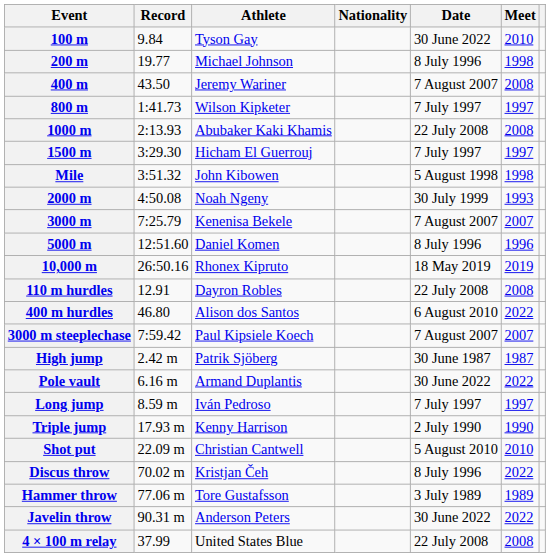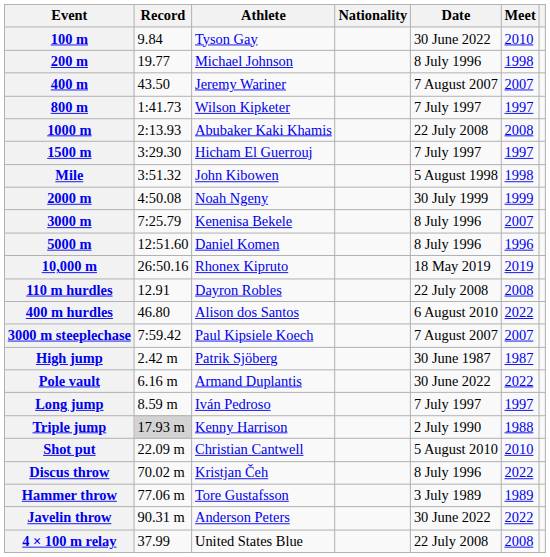 <table class="wikitable plainrowheaders sticky-header">
 <tr>
 <th scope="col">Event</th>
 <th scope="col">Record</th>
 <th scope="col">Athlete</th>
 <th scope="col">Nationality</th>
 <th scope="col">Date</th>
 <th scope="col">Meet</th>
 <th scope="col"></th>
 </tr>
 <tr>
 <th scope="row"><a href='#'>100 m</a></th>
 <td>9.84 </td>
 <td><a href='#'>Tyson Gay</a></td>
 <td></td>
 <td>30 June 2022</td>
 <td><a href='#'>2010</a></td>
 <td></td>
 </tr>
 <tr>
 <th scope="row"><a href='#'>200 m</a></th>
 <td>19.77 </td>
 <td><a href='#'>Michael Johnson</a></td>
 <td></td>
 <td>8 July 1996</td>
 <td><a href='#'>1998</a></td>
 <td></td>
 </tr>
 <tr>
 <th scope="row"><a href='#'>400 m</a></th>
 <td>43.50</td>
 <td><a href='#'>Jeremy Wariner</a></td>
 <td></td>
 <td>7 August 2007</td>
-<td><a href='#'>2008</a></td>
+<td><a href='#'>2007</a></td>
 <td></td>
 </tr>
 <tr>
 <th scope="row"><a href='#'>800 m</a></th>
 <td>1:41.73</td>
 <td><a href='#'>Wilson Kipketer</a></td>
 <td></td>
 <td>7 July 1997</td>
 <td><a href='#'>1997</a></td>
 <td></td>
 </tr>
 <tr>
 <th scope="row"><a href='#'>1000 m</a></th>
 <td>2:13.93</td>
 <td><a href='#'>Abubaker Kaki Khamis</a></td>
 <td></td>
 <td>22 July 2008</td>
 <td><a href='#'>2008</a></td>
 <td></td>
 </tr>
 <tr>
 <th scope="row"><a href='#'>1500 m</a></th>
 <td>3:29.30</td>
 <td><a href='#'>Hicham El Guerrouj</a></td>
 <td></td>
 <td>7 July 1997</td>
 <td><a href='#'>1997</a></td>
 <td></td>
 </tr>
 <tr>
 <th scope="row"><a href='#'>Mile</a></th>
 <td>3:51.32</td>
 <td><a href='#'>John Kibowen</a></td>
 <td></td>
 <td>5 August 1998</td>
 <td><a href='#'>1998</a></td>
 <td></td>
 </tr>
 <tr>
 <th scope="row"><a href='#'>2000 m</a></th>
 <td>4:50.08</td>
 <td><a href='#'>Noah Ngeny</a></td>
 <td></td>
 <td>30 July 1999</td>
-<td><a href='#'>1993</a></td>
+<td><a href='#'>1999</a></td>
 <td></td>
 </tr>
 <tr>
 <th scope="row"><a href='#'>3000 m</a></th>
 <td>7:25.79</td>
 <td><a href='#'>Kenenisa Bekele</a></td>
 <td></td>
-<td>7 August 2007</td>
+<td>8 July 1996</td>
 <td><a href='#'>2007</a></td>
 <td></td>
 </tr>
 <tr>
 <th scope="row"><a href='#'>5000 m</a></th>
 <td>12:51.60</td>
 <td><a href='#'>Daniel Komen</a></td>
 <td></td>
 <td>8 July 1996</td>
 <td><a href='#'>1996</a></td>
 <td></td>
 </tr>
 <tr>
 <th scope="row"><a href='#'>10,000 m</a></th>
 <td>26:50.16</td>
 <td><a href='#'>Rhonex Kipruto</a></td>
 <td></td>
 <td>18 May 2019</td>
 <td><a href='#'>2019</a></td>
 <td></td>
 </tr>
 <tr>
 <th scope="row"><a href='#'>110 m hurdles</a></th>
 <td>12.91 </td>
 <td><a href='#'>Dayron Robles</a></td>
 <td></td>
 <td>22 July 2008</td>
 <td><a href='#'>2008</a></td>
 <td></td>
 </tr>
 <tr>
 <th scope="row"><a href='#'>400 m hurdles</a></th>
 <td>46.80</td>
 <td><a href='#'>Alison dos Santos</a></td>
 <td></td>
 <td>6 August 2010</td>
 <td><a href='#'>2022</a></td>
 <td></td>
 </tr>
 <tr>
 <th scope="row"><a href='#'>3000 m steeplechase</a></th>
 <td>7:59.42</td>
 <td><a href='#'>Paul Kipsiele Koech</a></td>
 <td></td>
 <td>7 August 2007</td>
 <td><a href='#'>2007</a></td>
 <td></td>
 </tr>
 <tr>
 <th scope="row"><a href='#'>High jump</a></th>
 <td>2.42 m</td>
 <td><a href='#'>Patrik Sjöberg</a></td>
 <td></td>
 <td>30 June 1987</td>
 <td><a href='#'>1987</a></td>
 <td></td>
 </tr>
 <tr>
 <th scope="row"><a href='#'>Pole vault</a></th>
 <td>6.16 m</td>
 <td><a href='#'>Armand Duplantis</a></td>
 <td></td>
 <td>30 June 2022</td>
 <td><a href='#'>2022</a></td>
 <td></td>
 </tr>
 <tr>
 <th scope="row"><a href='#'>Long jump</a></th>
 <td>8.59 m </td>
 <td><a href='#'>Iván Pedroso</a></td>
 <td></td>
 <td>7 July 1997</td>
 <td><a href='#'>1997</a></td>
 <td></td>
 </tr>
 <tr>
 <th scope="row"><a href='#'>Triple jump</a></th>
-<td>17.93 m </td>
+<td style="background: lightgrey;">17.93 m </td>
 <td><a href='#'>Kenny Harrison</a></td>
 <td></td>
 <td>2 July 1990</td>
-<td><a href='#'>1990</a></td>
+<td><a href='#'>1988</a></td>
 <td></td>
 </tr>
 <tr>
 <th scope="row"><a href='#'>Shot put</a></th>
 <td>22.09 m </td>
 <td><a href='#'>Christian Cantwell</a></td>
 <td></td>
 <td>5 August 2010</td>
 <td><a href='#'>2010</a></td>
 <td></td>
 </tr>
 <tr>
 <th scope="row"><a href='#'>Discus throw</a></th>
 <td>70.02 m</td>
 <td><a href='#'>Kristjan Čeh</a></td>
 <td></td>
 <td>8 July 1996</td>
 <td><a href='#'>2022</a></td>
 <td></td>
 </tr>
 <tr>
 <th scope="row"><a href='#'>Hammer throw</a></th>
 <td>77.06 m</td>
 <td><a href='#'>Tore Gustafsson</a></td>
 <td></td>
 <td>3 July 1989</td>
 <td><a href='#'>1989</a></td>
 <td></td>
 </tr>
 <tr>
 <th scope="row"><a href='#'>Javelin throw</a></th>
 <td>90.31 m</td>
 <td><a href='#'>Anderson Peters</a></td>
 <td></td>
 <td>30 June 2022</td>
 <td><a href='#'>2022</a></td>
 <td></td>
 </tr>
 <tr>
 <th scope="row"><a href='#'>4 × 100 m relay</a></th>
 <td>37.99</td>
 <td>United States Blue</td>
 <td></td>
 <td>22 July 2008</td>
 <td><a href='#'>2008</a></td>
 <td></td>
 </tr>
 </table>
